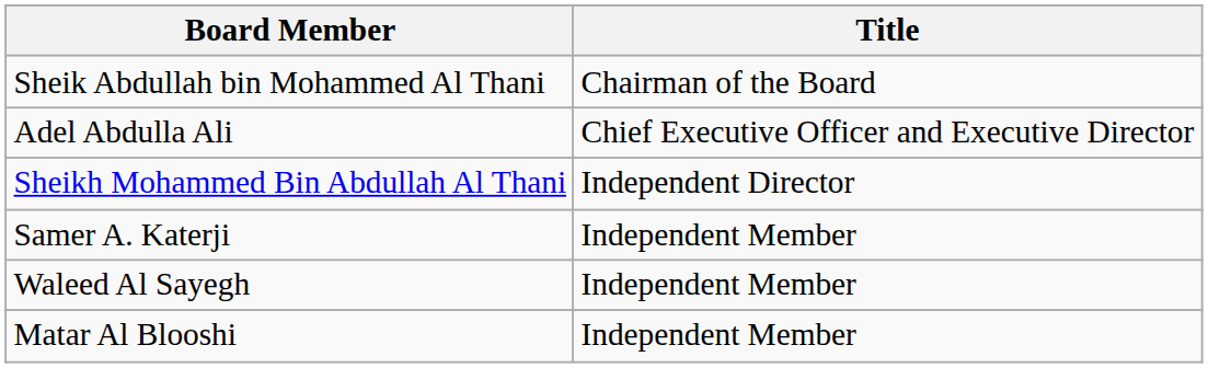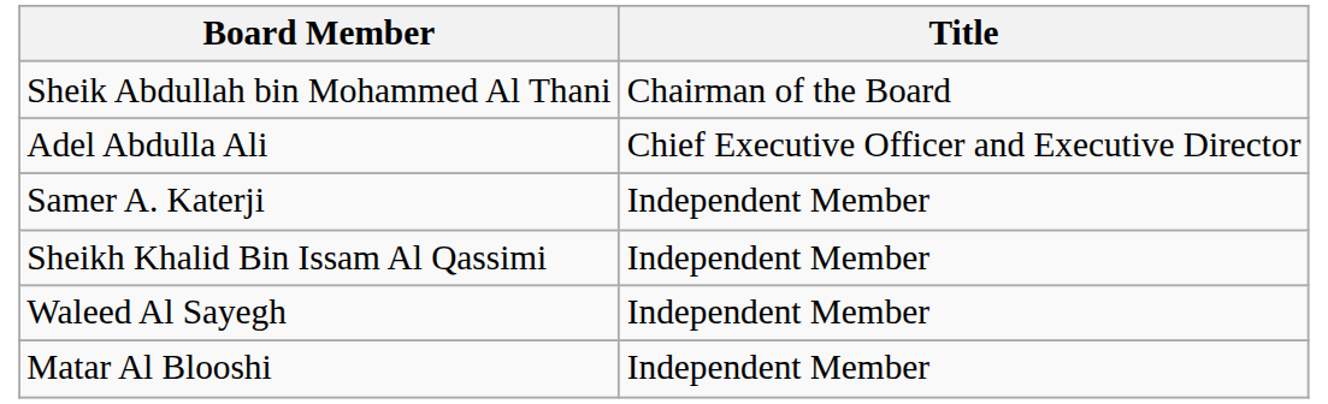 <table class="wikitable" style="margin:1em auto;">
 <tr>
 <th>Board Member</th>
 <th>Title</th>
 </tr>
 <tr>
 <td>Sheik Abdullah bin Mohammed Al Thani</td>
 <td>Chairman of the Board</td>
 </tr>
 <tr>
 <td>Adel Abdulla Ali</td>
 <td>Chief Executive Officer and Executive Director</td>
 </tr>
 <tr>
-<td><a href='#'>Sheikh Mohammed Bin Abdullah Al Thani</a></td>
-<td>Independent Director</td>
+<td>Samer A. Katerji</td>
+<td>Independent Member</td>
 </tr>
 <tr>
-<td>Samer A. Katerji</td>
+<td>Sheikh Khalid Bin Issam Al Qassimi</td>
 <td>Independent Member</td>
 </tr>
 <tr>
 <td>Waleed Al Sayegh</td>
 <td>Independent Member</td>
 </tr>
 <tr>
 <td>Matar Al Blooshi</td>
 <td>Independent Member</td>
 </tr>
 </table>
